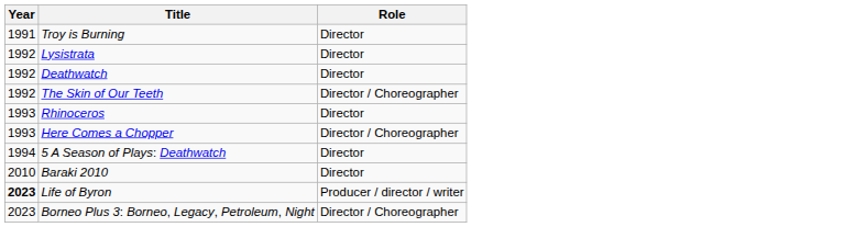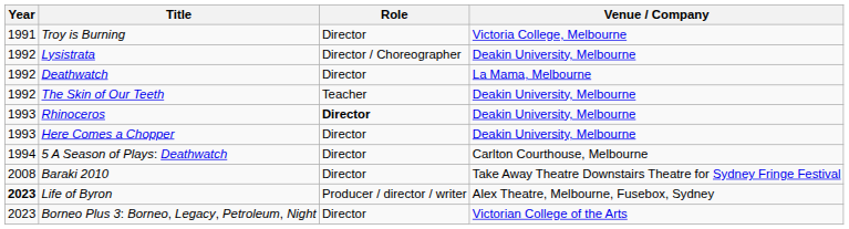 <table class="wikitable">
 <tr>
 <th>Year</th>
 <th>Title</th>
 <th>Role</th>
+<th>Venue / Company</th>
 </tr>
 <tr>
 <td>1991</td>
 <td><em>Troy is Burning</em></td>
 <td>Director</td>
+<td><a href='#'>Victoria College, Melbourne</a></td>
 </tr>
 <tr>
 <td>1992</td>
 <td><em><a href='#'>Lysistrata</a></em></td>
-<td>Director</td>
+<td>Director / Choreographer</td>
+<td><a href='#'>Deakin University, Melbourne</a></td>
 </tr>
 <tr>
 <td>1992</td>
 <td><em><a href='#'>Deathwatch</a></em></td>
 <td>Director</td>
+<td><a href='#'>La Mama, Melbourne</a></td>
 </tr>
 <tr>
 <td>1992</td>
 <td><em><a href='#'>The Skin of Our Teeth</a></em></td>
-<td>Director / Choreographer</td>
+<td>Teacher</td>
+<td><a href='#'>Deakin University, Melbourne</a></td>
 </tr>
 <tr>
 <td>1993</td>
 <td><em><a href='#'>Rhinoceros</a></em></td>
-<td>Director</td>
+<td><strong>Director</strong></td>
+<td><a href='#'>Deakin University, Melbourne</a></td>
 </tr>
 <tr>
 <td>1993</td>
 <td><em><a href='#'>Here Comes a Chopper</a></em></td>
-<td>Director / Choreographer</td>
+<td>Director</td>
+<td><a href='#'>Deakin University, Melbourne</a></td>
 </tr>
 <tr>
 <td>1994</td>
 <td><em>5 A Season of Plays</em>: <em><a href='#'>Deathwatch</a></em></td>
 <td>Director</td>
+<td>Carlton Courthouse, Melbourne</td>
 </tr>
 <tr>
-<td>2010</td>
+<td>2008</td>
 <td><em>Baraki 2010</em></td>
 <td>Director</td>
+<td>Take Away Theatre Downstairs Theatre for <a href='#'>Sydney Fringe Festival</a></td>
 </tr>
 <tr>
 <td><strong>2023</strong></td>
 <td><em>Life of Byron</em></td>
 <td>Producer / director / writer</td>
+<td>Alex Theatre, Melbourne, Fusebox, Sydney</td>
 </tr>
 <tr>
 <td>2023</td>
 <td><em>Borneo Plus 3</em>: <em>Borneo</em>, <em>Legacy</em>, <em>Petroleum</em>, <em>Night</em></td>
-<td>Director / Choreographer</td>
+<td>Director</td>
+<td><a href='#'>Victorian College of the Arts</a></td>
 </tr>
 </table>
